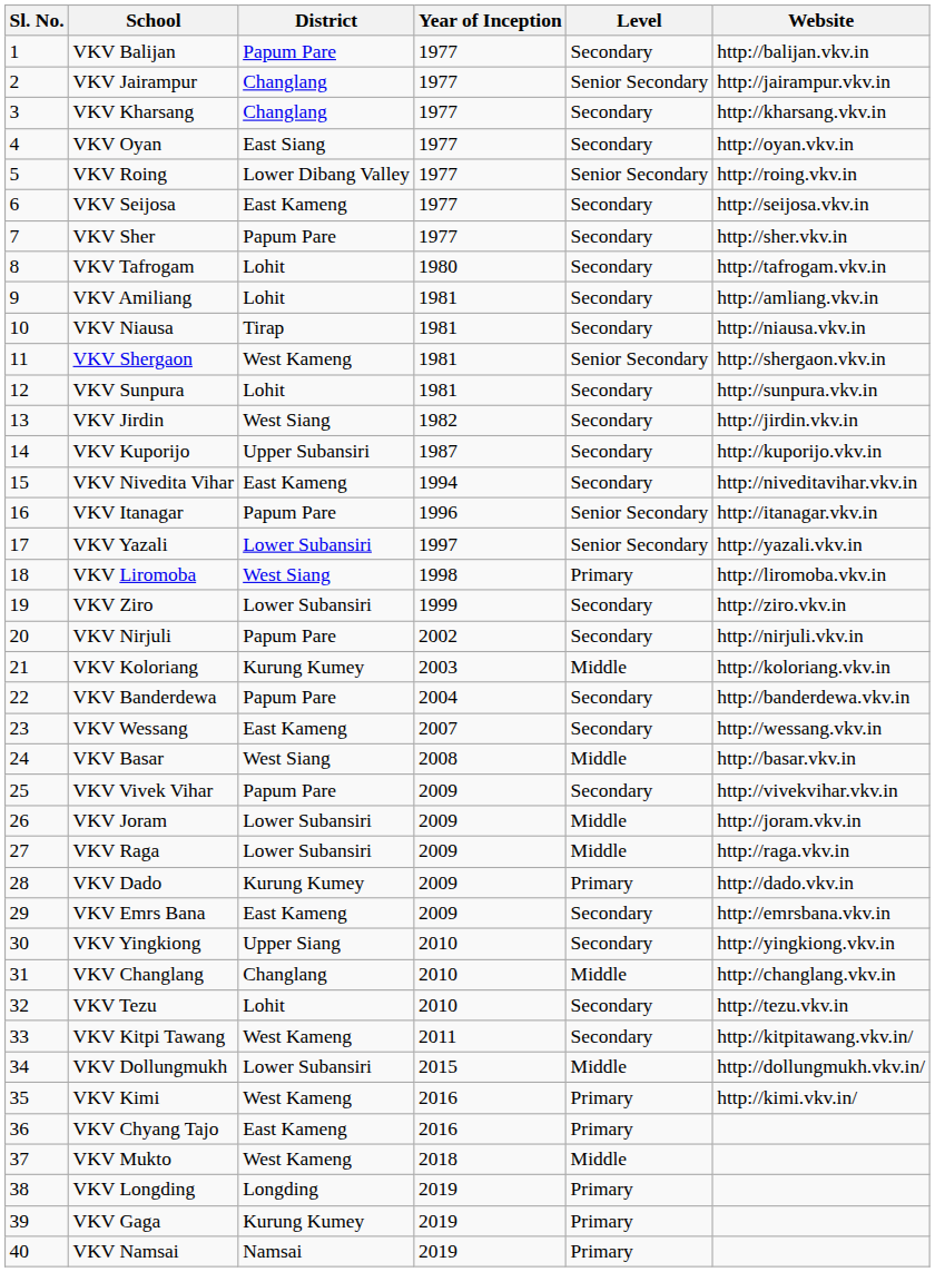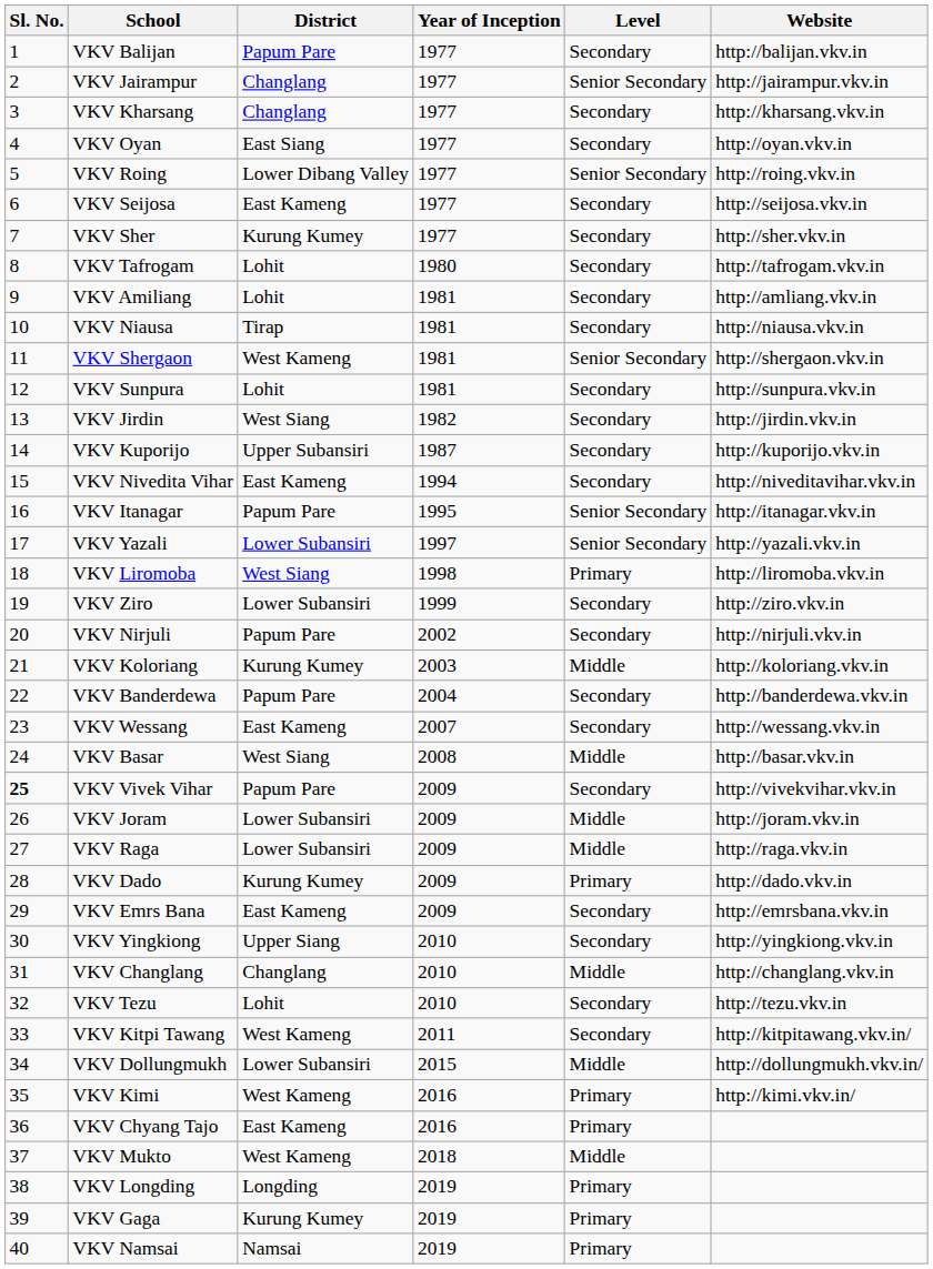 <table class="wikitable sortable">
 <tr>
 <th>Sl. No.</th>
 <th>School</th>
 <th>District</th>
 <th>Year of Inception</th>
 <th>Level</th>
 <th>Website</th>
 </tr>
 <tr>
 <td>1</td>
 <td>VKV Balijan</td>
 <td><a href='#'>Papum Pare</a></td>
 <td>1977</td>
 <td>Secondary</td>
 <td>http://balijan.vkv.in</td>
 </tr>
 <tr>
 <td>2</td>
 <td>VKV Jairampur</td>
 <td><a href='#'>Changlang</a></td>
 <td>1977</td>
 <td>Senior Secondary</td>
 <td>http://jairampur.vkv.in</td>
 </tr>
 <tr>
 <td>3</td>
 <td>VKV Kharsang</td>
 <td><a href='#'>Changlang</a></td>
 <td>1977</td>
 <td>Secondary</td>
 <td>http://kharsang.vkv.in</td>
 </tr>
 <tr>
 <td>4</td>
 <td>VKV Oyan</td>
 <td>East Siang</td>
 <td>1977</td>
 <td>Secondary</td>
 <td>http://oyan.vkv.in</td>
 </tr>
 <tr>
 <td>5</td>
 <td>VKV Roing</td>
 <td>Lower Dibang Valley</td>
 <td>1977</td>
 <td>Senior Secondary</td>
 <td>http://roing.vkv.in</td>
 </tr>
 <tr>
 <td>6</td>
 <td>VKV Seijosa</td>
 <td>East Kameng</td>
 <td>1977</td>
 <td>Secondary</td>
 <td>http://seijosa.vkv.in</td>
 </tr>
 <tr>
 <td>7</td>
 <td>VKV Sher</td>
-<td>Papum Pare</td>
+<td>Kurung Kumey</td>
 <td>1977</td>
 <td>Secondary</td>
 <td>http://sher.vkv.in</td>
 </tr>
 <tr>
 <td>8</td>
 <td>VKV Tafrogam</td>
 <td>Lohit</td>
 <td>1980</td>
 <td>Secondary</td>
 <td>http://tafrogam.vkv.in</td>
 </tr>
 <tr>
 <td>9</td>
 <td>VKV Amiliang</td>
 <td>Lohit</td>
 <td>1981</td>
 <td>Secondary</td>
 <td>http://amliang.vkv.in</td>
 </tr>
 <tr>
 <td>10</td>
 <td>VKV Niausa</td>
 <td>Tirap</td>
 <td>1981</td>
 <td>Secondary</td>
 <td>http://niausa.vkv.in</td>
 </tr>
 <tr>
 <td>11</td>
 <td><a href='#'>VKV Shergaon</a></td>
 <td>West Kameng</td>
 <td>1981</td>
 <td>Senior Secondary</td>
 <td>http://shergaon.vkv.in</td>
 </tr>
 <tr>
 <td>12</td>
 <td>VKV Sunpura</td>
 <td>Lohit</td>
 <td>1981</td>
 <td>Secondary</td>
 <td>http://sunpura.vkv.in</td>
 </tr>
 <tr>
 <td>13</td>
 <td>VKV Jirdin</td>
 <td>West Siang</td>
 <td>1982</td>
 <td>Secondary</td>
 <td>http://jirdin.vkv.in</td>
 </tr>
 <tr>
 <td>14</td>
 <td>VKV Kuporijo</td>
 <td>Upper Subansiri</td>
 <td>1987</td>
 <td>Secondary</td>
 <td>http://kuporijo.vkv.in</td>
 </tr>
 <tr>
 <td>15</td>
 <td>VKV Nivedita Vihar</td>
 <td>East Kameng</td>
 <td>1994</td>
 <td>Secondary</td>
 <td>http://niveditavihar.vkv.in</td>
 </tr>
 <tr>
 <td>16</td>
 <td>VKV Itanagar</td>
 <td>Papum Pare</td>
-<td>1996</td>
+<td>1995</td>
 <td>Senior Secondary</td>
 <td>http://itanagar.vkv.in</td>
 </tr>
 <tr>
 <td>17</td>
 <td>VKV Yazali</td>
 <td><a href='#'>Lower Subansiri</a></td>
 <td>1997</td>
 <td>Senior Secondary</td>
 <td>http://yazali.vkv.in</td>
 </tr>
 <tr>
 <td>18</td>
 <td>VKV <a href='#'>Liromoba</a></td>
 <td><a href='#'>West Siang</a></td>
 <td>1998</td>
 <td>Primary</td>
 <td>http://liromoba.vkv.in</td>
 </tr>
 <tr>
 <td>19</td>
 <td>VKV Ziro</td>
 <td>Lower Subansiri</td>
 <td>1999</td>
 <td>Secondary</td>
 <td>http://ziro.vkv.in</td>
 </tr>
 <tr>
 <td>20</td>
 <td>VKV Nirjuli</td>
 <td>Papum Pare</td>
 <td>2002</td>
 <td>Secondary</td>
 <td>http://nirjuli.vkv.in</td>
 </tr>
 <tr>
 <td>21</td>
 <td>VKV Koloriang</td>
 <td>Kurung Kumey</td>
 <td>2003</td>
 <td>Middle</td>
 <td>http://koloriang.vkv.in</td>
 </tr>
 <tr>
 <td>22</td>
 <td>VKV Banderdewa</td>
 <td>Papum Pare</td>
 <td>2004</td>
 <td>Secondary</td>
 <td>http://banderdewa.vkv.in</td>
 </tr>
 <tr>
 <td>23</td>
 <td>VKV Wessang</td>
 <td>East Kameng</td>
 <td>2007</td>
 <td>Secondary</td>
 <td>http://wessang.vkv.in</td>
 </tr>
 <tr>
 <td>24</td>
 <td>VKV Basar</td>
 <td>West Siang</td>
 <td>2008</td>
 <td>Middle</td>
 <td>http://basar.vkv.in</td>
 </tr>
 <tr>
-<td>25</td>
+<td><strong>25</strong></td>
 <td>VKV Vivek Vihar</td>
 <td>Papum Pare</td>
 <td>2009</td>
 <td>Secondary</td>
 <td>http://vivekvihar.vkv.in</td>
 </tr>
 <tr>
 <td>26</td>
 <td>VKV Joram</td>
 <td>Lower Subansiri</td>
 <td>2009</td>
 <td>Middle</td>
 <td>http://joram.vkv.in</td>
 </tr>
 <tr>
 <td>27</td>
 <td>VKV Raga</td>
 <td>Lower Subansiri</td>
 <td>2009</td>
 <td>Middle</td>
 <td>http://raga.vkv.in</td>
 </tr>
 <tr>
 <td>28</td>
 <td>VKV Dado</td>
 <td>Kurung Kumey</td>
 <td>2009</td>
 <td>Primary</td>
 <td>http://dado.vkv.in</td>
 </tr>
 <tr>
 <td>29</td>
 <td>VKV Emrs Bana</td>
 <td>East Kameng</td>
 <td>2009</td>
 <td>Secondary</td>
 <td>http://emrsbana.vkv.in</td>
 </tr>
 <tr>
 <td>30</td>
 <td>VKV Yingkiong</td>
 <td>Upper Siang</td>
 <td>2010</td>
 <td>Secondary</td>
 <td>http://yingkiong.vkv.in</td>
 </tr>
 <tr>
 <td>31</td>
 <td>VKV Changlang</td>
 <td>Changlang</td>
 <td>2010</td>
 <td>Middle</td>
 <td>http://changlang.vkv.in</td>
 </tr>
 <tr>
 <td>32</td>
 <td>VKV Tezu</td>
 <td>Lohit</td>
 <td>2010</td>
 <td>Secondary</td>
 <td>http://tezu.vkv.in</td>
 </tr>
 <tr>
 <td>33</td>
 <td>VKV Kitpi Tawang</td>
 <td>West Kameng</td>
 <td>2011</td>
 <td>Secondary</td>
 <td>http://kitpitawang.vkv.in/</td>
 </tr>
 <tr>
 <td>34</td>
 <td>VKV Dollungmukh</td>
 <td>Lower Subansiri</td>
 <td>2015</td>
 <td>Middle</td>
 <td>http://dollungmukh.vkv.in/</td>
 </tr>
 <tr>
 <td>35</td>
 <td>VKV Kimi</td>
 <td>West Kameng</td>
 <td>2016</td>
 <td>Primary</td>
 <td>http://kimi.vkv.in/</td>
 </tr>
 <tr>
 <td>36</td>
 <td>VKV Chyang Tajo</td>
 <td>East Kameng</td>
 <td>2016</td>
 <td>Primary</td>
 <td></td>
 </tr>
 <tr>
 <td>37</td>
 <td>VKV Mukto</td>
 <td>West Kameng</td>
 <td>2018</td>
 <td>Middle</td>
 <td></td>
 </tr>
 <tr>
 <td>38</td>
 <td>VKV Longding</td>
 <td>Longding</td>
 <td>2019</td>
 <td>Primary</td>
 <td></td>
 </tr>
 <tr>
 <td>39</td>
 <td>VKV Gaga</td>
 <td>Kurung Kumey</td>
 <td>2019</td>
 <td>Primary</td>
 <td></td>
 </tr>
 <tr>
 <td>40</td>
 <td>VKV Namsai</td>
 <td>Namsai</td>
 <td>2019</td>
 <td>Primary</td>
 <td></td>
 </tr>
 </table>
